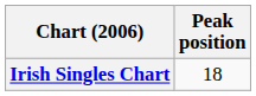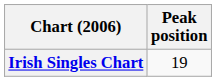 <table class="wikitable plainrowheaders">
 <tr>
 <th>Chart (2006)</th>
 <th>Peak<br>position</th>
 </tr>
 <tr>
 <th scope="row"><a href='#'>Irish Singles Chart</a></th>
-<td align=center>18</td>
+<td align=center>19</td>
 </tr>
 </table>
